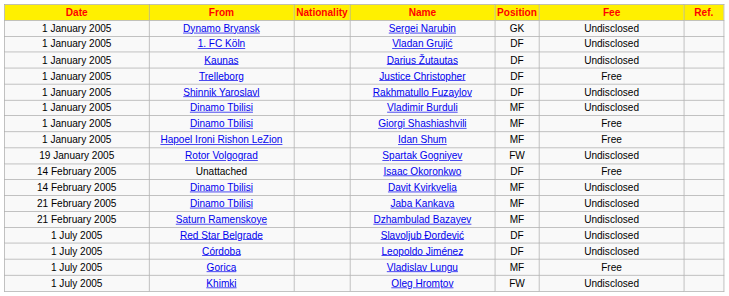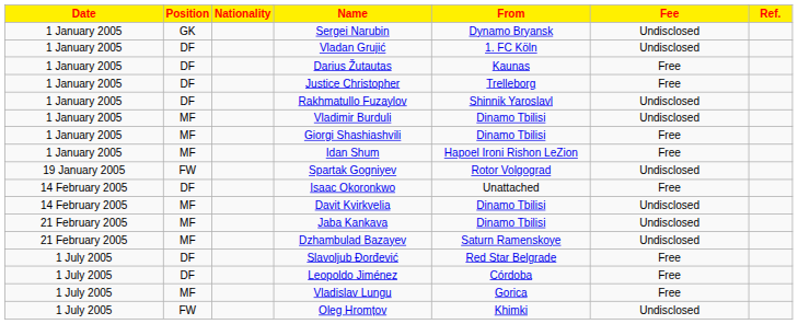 <table class="wikitable"  style="text-align:center; font-size:90%; ">
 <tr>
 <th style="background:#FFF000; color:red; width:200px;">Date</th>
-<th style="background:#FFF000; color:red; width:200px;">From</th>
+<th style="background:#FFF000; color:red; width:50px;">Position</th>
 <th style="background:#FFF000; color:red; width:50x;">Nationality</th>
 <th style="background:#FFF000; color:red; width:200px;">Name</th>
-<th style="background:#FFF000; color:red; width:50px;">Position</th>
+<th style="background:#FFF000; color:red; width:200px;">From</th>
 <th style="background:#FFF000; color:red; width:200px;">Fee</th>
 <th style="background:#FFF000; color:red; width:50px;">Ref.</th>
 </tr>
 <tr>
 <td>1 January 2005</td>
-<td><a href='#'>Dynamo Bryansk</a></td>
+<td>GK</td>
 <td></td>
 <td><a href='#'>Sergei Narubin</a></td>
-<td>GK</td>
+<td><a href='#'>Dynamo Bryansk</a></td>
 <td>Undisclosed</td>
 <td></td>
 </tr>
 <tr>
 <td>1 January 2005</td>
-<td><a href='#'>1. FC Köln</a></td>
+<td>DF</td>
 <td></td>
 <td><a href='#'>Vladan Grujić</a></td>
-<td>DF</td>
+<td><a href='#'>1. FC Köln</a></td>
 <td>Undisclosed</td>
 <td></td>
 </tr>
 <tr>
 <td>1 January 2005</td>
-<td><a href='#'>Kaunas</a></td>
+<td>DF</td>
 <td></td>
 <td><a href='#'>Darius Žutautas</a></td>
+<td><a href='#'>Kaunas</a></td>
+<td>Free</td>
+<td></td>
+</tr>
+<tr>
+<td>1 January 2005</td>
 <td>DF</td>
+<td></td>
+<td><a href='#'>Justice Christopher</a></td>
+<td><a href='#'>Trelleborg</a></td>
+<td>Free</td>
+<td></td>
+</tr>
+<tr>
+<td>1 January 2005</td>
+<td>DF</td>
+<td></td>
+<td><a href='#'>Rakhmatullo Fuzaylov</a></td>
+<td><a href='#'>Shinnik Yaroslavl</a></td>
 <td>Undisclosed</td>
 <td></td>
 </tr>
 <tr>
 <td>1 January 2005</td>
-<td><a href='#'>Trelleborg</a></td>
+<td>MF</td>
 <td></td>
-<td><a href='#'>Justice Christopher</a></td>
-<td>DF</td>
+<td><a href='#'>Vladimir Burduli</a></td>
+<td><a href='#'>Dinamo Tbilisi</a></td>
+<td>Undisclosed</td>
+<td></td>
+</tr>
+<tr>
+<td>1 January 2005</td>
+<td>MF</td>
+<td></td>
+<td><a href='#'>Giorgi Shashiashvili</a></td>
+<td><a href='#'>Dinamo Tbilisi</a></td>
 <td>Free</td>
 <td></td>
 </tr>
 <tr>
 <td>1 January 2005</td>
-<td><a href='#'>Shinnik Yaroslavl</a></td>
-<td></td>
-<td><a href='#'>Rakhmatullo Fuzaylov</a></td>
-<td>DF</td>
-<td>Undisclosed</td>
-<td></td>
-</tr>
-<tr>
-<td>1 January 2005</td>
-<td><a href='#'>Dinamo Tbilisi</a></td>
-<td></td>
-<td><a href='#'>Vladimir Burduli</a></td>
 <td>MF</td>
-<td>Undisclosed</td>
-<td></td>
-</tr>
-<tr>
-<td>1 January 2005</td>
-<td><a href='#'>Dinamo Tbilisi</a></td>
-<td></td>
-<td><a href='#'>Giorgi Shashiashvili</a></td>
-<td>MF</td>
-<td>Free</td>
-<td></td>
-</tr>
-<tr>
-<td>1 January 2005</td>
-<td><a href='#'>Hapoel Ironi Rishon LeZion</a></td>
 <td></td>
 <td><a href='#'>Idan Shum</a></td>
-<td>MF</td>
+<td><a href='#'>Hapoel Ironi Rishon LeZion</a></td>
 <td>Free</td>
 <td></td>
 </tr>
 <tr>
 <td>19 January 2005</td>
-<td><a href='#'>Rotor Volgograd</a></td>
+<td>FW</td>
 <td></td>
 <td><a href='#'>Spartak Gogniyev</a></td>
-<td>FW</td>
+<td><a href='#'>Rotor Volgograd</a></td>
 <td>Undisclosed</td>
 <td></td>
 </tr>
 <tr>
 <td>14 February 2005</td>
-<td>Unattached</td>
+<td>DF</td>
 <td></td>
 <td><a href='#'>Isaac Okoronkwo</a></td>
-<td>DF</td>
+<td>Unattached</td>
 <td>Free</td>
 <td></td>
 </tr>
 <tr>
 <td>14 February 2005</td>
-<td><a href='#'>Dinamo Tbilisi</a></td>
+<td>MF</td>
 <td></td>
 <td><a href='#'>Davit Kvirkvelia</a></td>
-<td>MF</td>
+<td><a href='#'>Dinamo Tbilisi</a></td>
 <td>Undisclosed</td>
 <td></td>
 </tr>
 <tr>
 <td>21 February 2005</td>
-<td><a href='#'>Dinamo Tbilisi</a></td>
+<td>MF</td>
 <td></td>
 <td><a href='#'>Jaba Kankava</a></td>
-<td>MF</td>
+<td><a href='#'>Dinamo Tbilisi</a></td>
 <td>Undisclosed</td>
 <td></td>
 </tr>
 <tr>
 <td>21 February 2005</td>
-<td><a href='#'>Saturn Ramenskoye</a></td>
+<td>MF</td>
 <td></td>
 <td><a href='#'>Dzhambulad Bazayev</a></td>
-<td>MF</td>
+<td><a href='#'>Saturn Ramenskoye</a></td>
 <td>Undisclosed</td>
 <td></td>
 </tr>
 <tr>
 <td>1 July 2005</td>
-<td><a href='#'>Red Star Belgrade</a></td>
+<td>DF</td>
 <td></td>
 <td><a href='#'>Slavoljub Đorđević</a></td>
-<td>DF</td>
-<td>Undisclosed</td>
-<td></td>
-</tr>
-<tr>
-<td>1 July 2005</td>
-<td><a href='#'>Córdoba</a></td>
-<td></td>
-<td><a href='#'>Leopoldo Jiménez</a></td>
-<td>DF</td>
-<td>Undisclosed</td>
-<td></td>
-</tr>
-<tr>
-<td>1 July 2005</td>
-<td><a href='#'>Gorica</a></td>
-<td></td>
-<td><a href='#'>Vladislav Lungu</a></td>
-<td>MF</td>
+<td><a href='#'>Red Star Belgrade</a></td>
 <td>Free</td>
 <td></td>
 </tr>
 <tr>
 <td>1 July 2005</td>
-<td><a href='#'>Khimki</a></td>
+<td>DF</td>
+<td></td>
+<td><a href='#'>Leopoldo Jiménez</a></td>
+<td><a href='#'>Córdoba</a></td>
+<td>Free</td>
+<td></td>
+</tr>
+<tr>
+<td>1 July 2005</td>
+<td>MF</td>
+<td></td>
+<td><a href='#'>Vladislav Lungu</a></td>
+<td><a href='#'>Gorica</a></td>
+<td>Free</td>
+<td></td>
+</tr>
+<tr>
+<td>1 July 2005</td>
+<td>FW</td>
 <td></td>
 <td><a href='#'>Oleg Hromțov</a></td>
-<td>FW</td>
+<td><a href='#'>Khimki</a></td>
 <td>Undisclosed</td>
 <td></td>
 </tr>
 </table>
